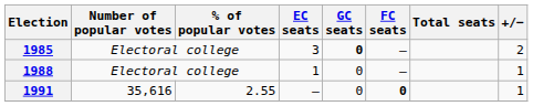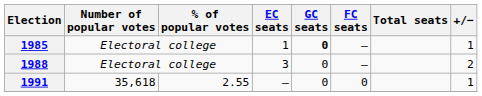 <table class="wikitable" style="text-align: right;">
 <tr align=center>
 <th><strong>Election</strong></th>
 <th>Number of<br>popular votes</th>
 <th>% of<br>popular votes</th>
 <th><a href='#'>EC</a><br>seats</th>
 <th><a href='#'>GC</a><br>seats</th>
 <th><a href='#'>FC</a><br>seats</th>
 <th>Total seats</th>
 <th>+/−</th>
 </tr>
 <tr>
 <th><a href='#'>1985</a></th>
 <td colspan=2 align=center><em>Electoral college</em></td>
+<td>1</td>
+<td><strong>0</strong></td>
+<td>–</td>
+<td></td>
+<td>1</td>
+</tr>
+<tr>
+<th><a href='#'>1988</a></th>
+<td colspan=2 align=center><em>Electoral college</em></td>
 <td>3</td>
-<td><strong>0</strong></td>
+<td>0</td>
 <td>–</td>
 <td></td>
 <td>2</td>
 </tr>
 <tr>
-<th><a href='#'>1988</a></th>
-<td colspan=2 align=center><em>Electoral college</em></td>
-<td>1</td>
-<td>0</td>
-<td>–</td>
-<td></td>
-<td>1</td>
-</tr>
-<tr>
 <th><a href='#'>1991</a></th>
-<td>35,616</td>
+<td>35,618</td>
 <td>2.55</td>
 <td>–</td>
 <td>0</td>
-<td><strong>0</strong></td>
+<td>0</td>
 <td></td>
 <td>1</td>
 </tr>
 <tr>
 </tr>
 </table>
